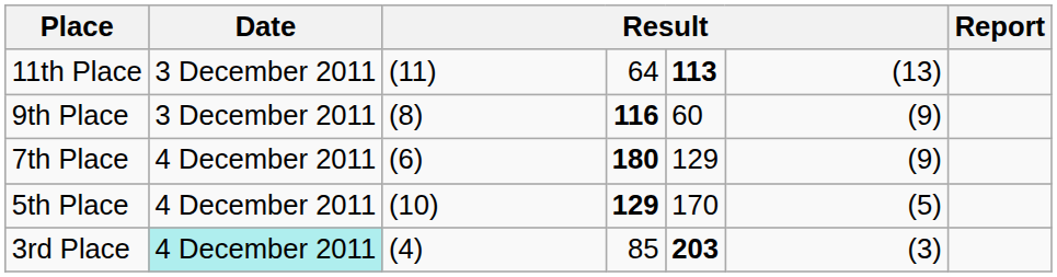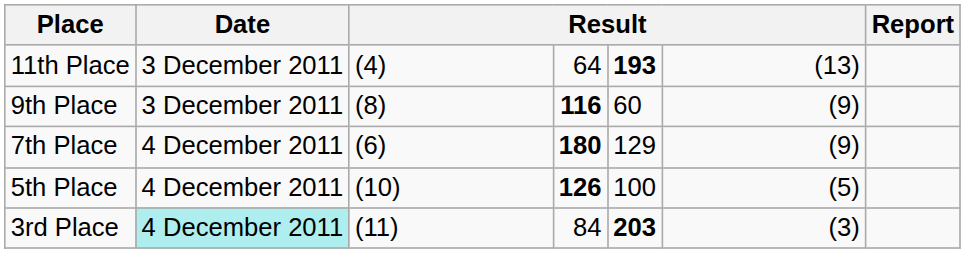 <table class="wikitable">
 <tr>
 <th>Place</th>
 <th>Date</th>
 <th colspan=4>Result</th>
 <th>Report</th>
 </tr>
 <tr>
 <td>11th Place</td>
 <td>3 December 2011</td>
-<td width=120px> (11)</td>
+<td width=120px> (4)</td>
 <td style="text-align:right;">64</td>
-<td><strong>113</strong></td>
+<td><strong>193</strong></td>
 <td width=120px style="text-align:right;"><strong></strong> (13)</td>
 <td></td>
 </tr>
 <tr>
 <td>9th Place</td>
 <td>3 December 2011</td>
 <td width=120px><strong></strong> (8)</td>
 <td style="text-align:right;"><strong>116</strong></td>
 <td>60</td>
 <td width=120px style="text-align:right;"> (9)</td>
 <td></td>
 </tr>
 <tr>
 <td>7th Place</td>
 <td>4 December 2011</td>
 <td width=120px><strong></strong> (6)</td>
 <td style="text-align:right;"><strong>180</strong></td>
 <td>129</td>
 <td width=120px style="text-align:right;"> (9)</td>
 <td></td>
 </tr>
 <tr>
 <td>5th Place</td>
 <td>4 December 2011</td>
 <td width=120px><strong></strong> (10)</td>
-<td style="text-align:right;"><strong>129</strong></td>
-<td>170</td>
+<td style="text-align:right;"><strong>126</strong></td>
+<td>100</td>
 <td width=120px style="text-align:right;"> (5)</td>
 <td></td>
 </tr>
 <tr>
 <td>3rd Place</td>
 <td style="background: paleturquoise;">4 December 2011</td>
-<td width=120px> (4)</td>
-<td style="text-align:right;">85</td>
+<td width=120px> (11)</td>
+<td style="text-align:right;">84</td>
 <td><strong>203</strong></td>
 <td width=120px style="text-align:right;"><strong></strong> (3)</td>
 <td></td>
 </tr>
 </table>
